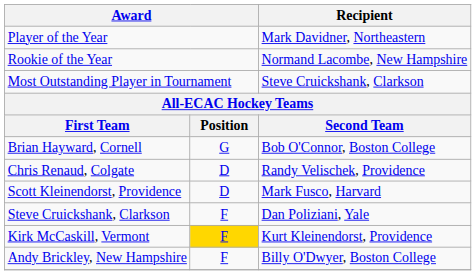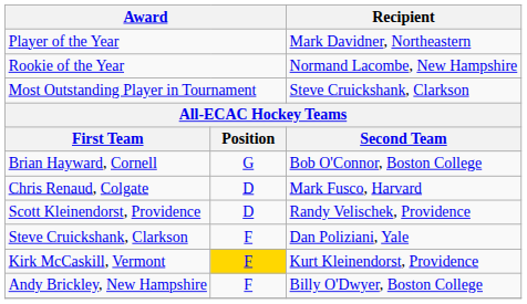 <table class="wikitable">
 <tr>
 <th colspan=2><a href='#'>Award</a></th>
 <th>Recipient</th>
 </tr>
 <tr>
 <td colspan=2><a href='#'>Player of the Year</a></td>
 <td><a href='#'>Mark Davidner</a>, <a href='#'>Northeastern</a></td>
 </tr>
 <tr>
 <td colspan=2><a href='#'>Rookie of the Year</a></td>
 <td><a href='#'>Normand Lacombe</a>, <a href='#'>New Hampshire</a></td>
 </tr>
 <tr>
 <td colspan=2><a href='#'>Most Outstanding Player in Tournament</a></td>
 <td><a href='#'>Steve Cruickshank</a>, <a href='#'>Clarkson</a></td>
 </tr>
 <tr>
 <th colspan=3><a href='#'>All-ECAC Hockey Teams</a></th>
 </tr>
 <tr>
 <th><a href='#'>First Team</a></th>
 <th>  Position  </th>
 <th><a href='#'>Second Team</a></th>
 </tr>
 <tr>
 <td><a href='#'>Brian Hayward</a>, <a href='#'>Cornell</a></td>
 <td align=center><a href='#'>G</a></td>
 <td><a href='#'>Bob O'Connor</a>, <a href='#'>Boston College</a></td>
 </tr>
 <tr>
 <td><a href='#'>Chris Renaud</a>, <a href='#'>Colgate</a></td>
 <td align=center><a href='#'>D</a></td>
-<td><a href='#'>Randy Velischek</a>, <a href='#'>Providence</a></td>
+<td><a href='#'>Mark Fusco</a>, <a href='#'>Harvard</a></td>
 </tr>
 <tr>
 <td><a href='#'>Scott Kleinendorst</a>, <a href='#'>Providence</a></td>
 <td align=center><a href='#'>D</a></td>
-<td><a href='#'>Mark Fusco</a>, <a href='#'>Harvard</a></td>
+<td><a href='#'>Randy Velischek</a>, <a href='#'>Providence</a></td>
 </tr>
 <tr>
 <td><a href='#'>Steve Cruickshank</a>, <a href='#'>Clarkson</a></td>
 <td align=center><a href='#'>F</a></td>
 <td><a href='#'>Dan Poliziani</a>, <a href='#'>Yale</a></td>
 </tr>
 <tr>
 <td><a href='#'>Kirk McCaskill</a>, <a href='#'>Vermont</a></td>
 <td align=center style="background: gold;"><a href='#'>F</a></td>
 <td><a href='#'>Kurt Kleinendorst</a>, <a href='#'>Providence</a></td>
 </tr>
 <tr>
 <td><a href='#'>Andy Brickley</a>, <a href='#'>New Hampshire</a></td>
 <td align=center><a href='#'>F</a></td>
 <td><a href='#'>Billy O'Dwyer</a>, <a href='#'>Boston College</a></td>
 </tr>
 <tr>
 </tr>
 </table>
